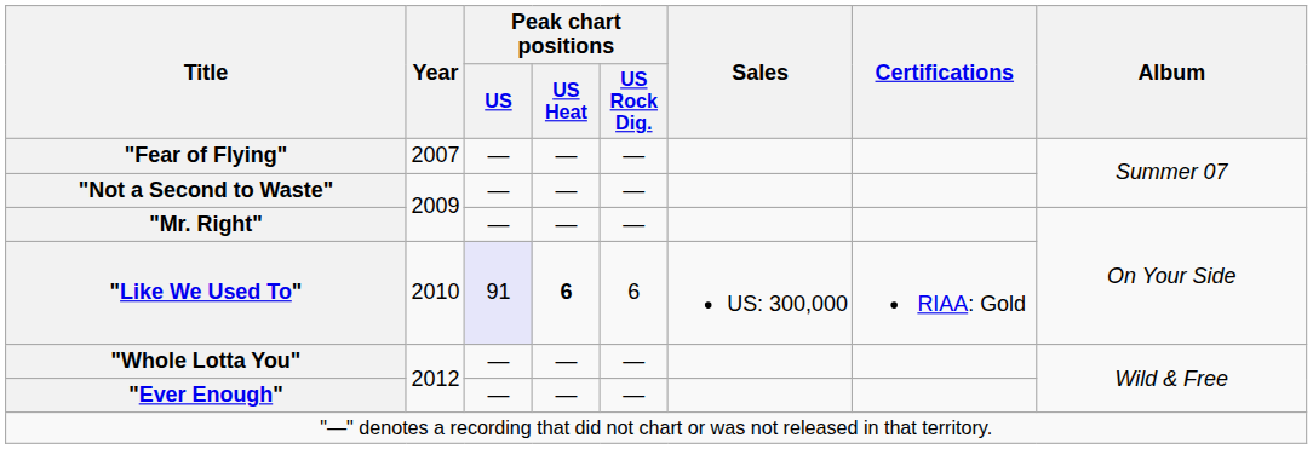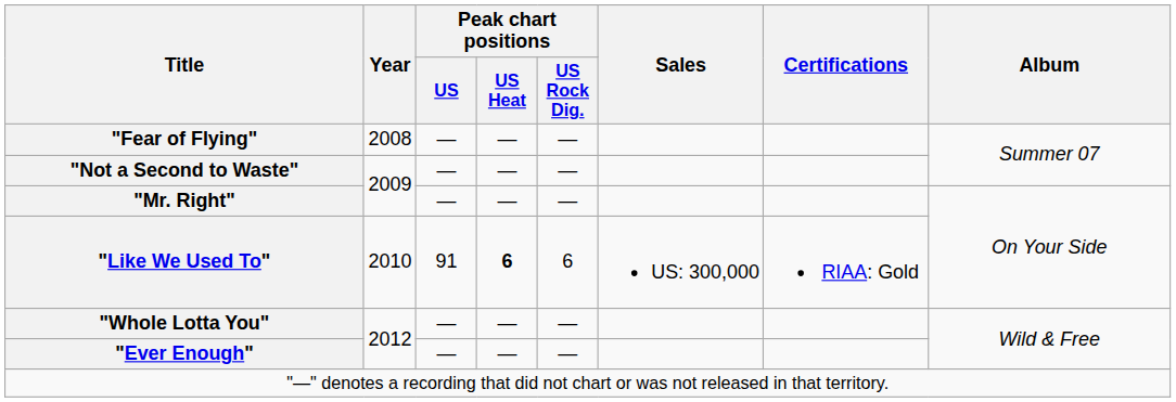 <table class="wikitable plainrowheaders" style="text-align:center;" border="1">
 <tr>
 <th scope="col" rowspan="2" style="width:18em;">Title</th>
 <th scope="col" rowspan="2">Year</th>
 <th scope="col" colspan="3">Peak chart positions</th>
 <th scope="col" rowspan="2">Sales</th>
 <th scope="col" rowspan="2" style="width:8em;"><a href='#'>Certifications</a></th>
 <th scope="col" rowspan="2" style="width:12em;">Album</th>
 </tr>
 <tr>
 <th scope="col" style="width:3em;font-size:90%;"><a href='#'>US</a><br></th>
 <th scope="col" style="width:3em;font-size:90%;"><a href='#'>US<br>Heat</a><br></th>
 <th scope="col" style="width:3em;font-size:90%;"><a href='#'>US<br>Rock Dig.</a><br></th>
 </tr>
 <tr>
 <th scope="row">"Fear of Flying"</th>
-<td>2007</td>
+<td>2008</td>
 <td>—</td>
 <td>—</td>
 <td>—</td>
 <td></td>
 <td></td>
 <td rowspan="2"><em>Summer 07</em></td>
 </tr>
 <tr>
 <th scope="row">"Not a Second to Waste"</th>
 <td rowspan="2">2009</td>
 <td>—</td>
 <td>—</td>
 <td>—</td>
 <td></td>
 <td></td>
 </tr>
 <tr>
 <th scope="row">"Mr. Right"</th>
 <td>—</td>
 <td>—</td>
 <td>—</td>
 <td></td>
 <td></td>
 <td rowspan="2"><em>On Your Side</em></td>
 </tr>
 <tr>
 <th scope="row">"<a href='#'>Like We Used To</a>"</th>
 <td>2010</td>
-<td style="background: lavender;">91</td>
+<td>91</td>
 <td><strong>6</strong></td>
 <td>6</td>
 <td><br><ul><li>US: 300,000</li></ul></td>
 <td><br><ul><li><a href='#'>RIAA</a>: Gold</li></ul></td>
 </tr>
 <tr>
 <th scope="row">"Whole Lotta You"</th>
 <td rowspan="2">2012</td>
 <td>—</td>
 <td>—</td>
 <td>—</td>
 <td></td>
 <td></td>
 <td rowspan="2"><em>Wild & Free</em></td>
 </tr>
 <tr>
 <th scope="row">"<a href='#'>Ever Enough</a>"</th>
 <td>—</td>
 <td>—</td>
 <td>—</td>
 <td></td>
 <td></td>
 </tr>
 <tr>
 <td colspan="8" style="font-size:90%">"—" denotes a recording that did not chart or was not released in that territory.</td>
 </tr>
 </table>
